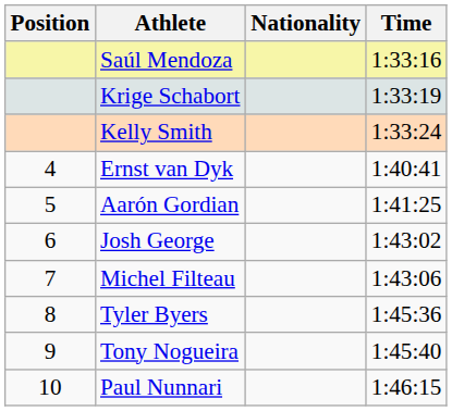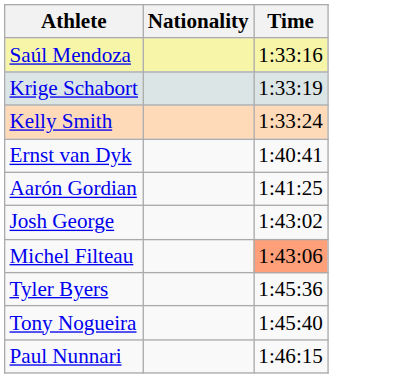 <table class="wikitable sortable">
 <tr>
-<th>Position</th>
 <th>Athlete</th>
 <th>Nationality</th>
 <th>Time</th>
 </tr>
 <tr bgcolor="#F7F6A8">
-<td align=center></td>
 <td><a href='#'>Saúl Mendoza</a></td>
 <td></td>
 <td>1:33:16</td>
 </tr>
 <tr bgcolor="#DCE5E5">
-<td align=center></td>
 <td><a href='#'>Krige Schabort</a></td>
 <td></td>
 <td>1:33:19</td>
 </tr>
 <tr bgcolor="#FFDAB9">
-<td align=center></td>
 <td><a href='#'>Kelly Smith</a></td>
 <td></td>
 <td>1:33:24</td>
 </tr>
 <tr>
-<td align=center>4</td>
 <td><a href='#'>Ernst van Dyk</a></td>
 <td></td>
 <td>1:40:41</td>
 </tr>
 <tr>
-<td align=center>5</td>
 <td><a href='#'>Aarón Gordian</a></td>
 <td></td>
 <td>1:41:25</td>
 </tr>
 <tr>
-<td align=center>6</td>
 <td><a href='#'>Josh George</a></td>
 <td></td>
 <td>1:43:02</td>
 </tr>
 <tr>
-<td align=center>7</td>
 <td><a href='#'>Michel Filteau</a></td>
 <td></td>
-<td>1:43:06</td>
+<td style="background: lightsalmon;">1:43:06</td>
 </tr>
 <tr>
-<td align=center>8</td>
 <td><a href='#'>Tyler Byers</a></td>
 <td></td>
 <td>1:45:36</td>
 </tr>
 <tr>
-<td align=center>9</td>
 <td><a href='#'>Tony Nogueira</a></td>
 <td></td>
 <td>1:45:40</td>
 </tr>
 <tr>
-<td align=center>10</td>
 <td><a href='#'>Paul Nunnari</a></td>
 <td></td>
 <td>1:46:15</td>
 </tr>
 </table>
